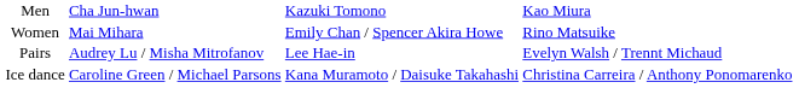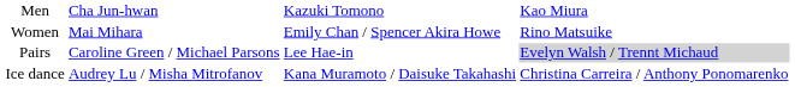 <table>
 <tr>
 <td align=center>Men</td>
 <td> <a href='#'>Cha Jun-hwan</a></td>
 <td> <a href='#'>Kazuki Tomono</a></td>
 <td> <a href='#'>Kao Miura</a></td>
 </tr>
 <tr>
 <td align=center>Women</td>
 <td> <a href='#'>Mai Mihara</a></td>
 <td> <a href='#'>Emily Chan</a> / <a href='#'>Spencer Akira Howe</a></td>
 <td> <a href='#'>Rino Matsuike</a></td>
 </tr>
 <tr>
 <td align=center>Pairs</td>
-<td> <a href='#'>Audrey Lu</a> / <a href='#'>Misha Mitrofanov</a></td>
+<td> <a href='#'>Caroline Green</a> / <a href='#'>Michael Parsons</a></td>
 <td> <a href='#'>Lee Hae-in</a></td>
-<td> <a href='#'>Evelyn Walsh</a> / <a href='#'>Trennt Michaud</a></td>
+<td style="background: lightgrey;"> <a href='#'>Evelyn Walsh</a> / <a href='#'>Trennt Michaud</a></td>
 </tr>
 <tr>
 <td align=center>Ice dance</td>
-<td> <a href='#'>Caroline Green</a> / <a href='#'>Michael Parsons</a></td>
+<td> <a href='#'>Audrey Lu</a> / <a href='#'>Misha Mitrofanov</a></td>
 <td> <a href='#'>Kana Muramoto</a> / <a href='#'>Daisuke Takahashi</a></td>
 <td> <a href='#'>Christina Carreira</a> / <a href='#'>Anthony Ponomarenko</a></td>
 </tr>
 </table>
